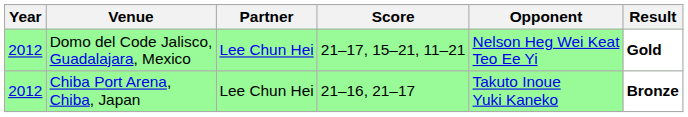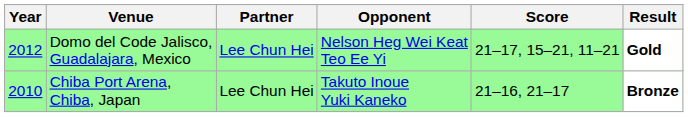 <table class="sortable wikitable" style="font-size: 90%">
 <tr>
 <th>Year</th>
 <th>Venue</th>
 <th>Partner</th>
+<th>Opponent</th>
 <th>Score</th>
-<th>Opponent</th>
 <th>Result</th>
 </tr>
 <tr style="background:#98FB98">
 <td align="center"><a href='#'>2012</a></td>
 <td align="left">Domo del Code Jalisco,<br><a href='#'>Guadalajara</a>, Mexico</td>
 <td align="left"> <a href='#'>Lee Chun Hei</a></td>
+<td align="left"> <a href='#'>Nelson Heg Wei Keat</a><br> <a href='#'>Teo Ee Yi</a></td>
 <td align="left">21–17, 15–21, 11–21</td>
-<td align="left"> <a href='#'>Nelson Heg Wei Keat</a><br> <a href='#'>Teo Ee Yi</a></td>
 <td style="text-align:left; background:white"> <strong>Gold</strong></td>
 </tr>
 <tr style="background:#98FB98">
-<td align="center"><a href='#'>2012</a></td>
+<td align="center"><a href='#'>2010</a></td>
 <td align="left"><a href='#'>Chiba Port Arena</a>,<br><a href='#'>Chiba</a>, Japan</td>
 <td align="left"> Lee Chun Hei</td>
+<td align="left"> <a href='#'>Takuto Inoue</a><br> <a href='#'>Yuki Kaneko</a></td>
 <td align="left">21–16, 21–17</td>
-<td align="left"> <a href='#'>Takuto Inoue</a><br> <a href='#'>Yuki Kaneko</a></td>
 <td style="text-align:left; background:white"> <strong>Bronze</strong></td>
 </tr>
 </table>
